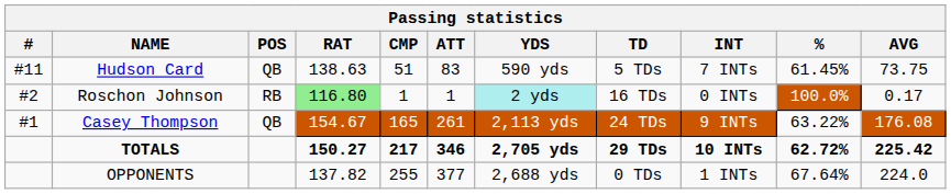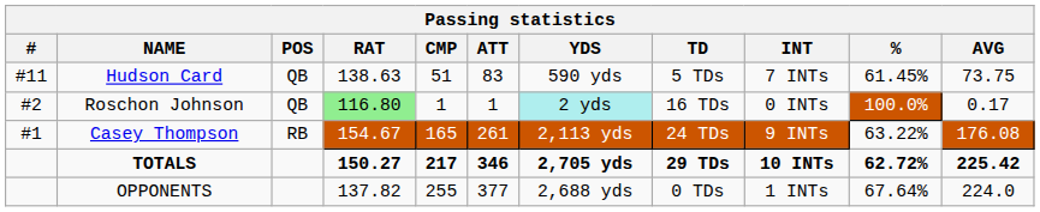 <table style="width:60%; text-align:center;" class="wikitable collapsible collapsed">
 <tr>
 <th colspan="12">Passing statistics</th>
 </tr>
 <tr>
 <th>#</th>
 <th>NAME</th>
 <th>POS</th>
 <th>RAT</th>
 <th>CMP</th>
 <th>ATT</th>
 <th>YDS</th>
 <th>TD</th>
 <th>INT</th>
 <th>%</th>
 <th>AVG</th>
 </tr>
 <tr>
 <td>#11</td>
 <td><a href='#'>Hudson Card</a></td>
 <td>QB</td>
 <td>138.63</td>
 <td>51</td>
 <td>83</td>
 <td>590 yds</td>
 <td>5 TDs</td>
 <td>7 INTs</td>
 <td>61.45%</td>
 <td>73.75</td>
 </tr>
 <tr>
 <td>#2</td>
 <td>Roschon Johnson</td>
-<td>RB</td>
+<td>QB</td>
 <td style="background: lightgreen;">116.80</td>
 <td>1</td>
 <td>1</td>
 <td style="background: paleturquoise;">2 yds</td>
 <td>16 TDs</td>
 <td>0 INTs</td>
 <td style="background:#CC5500; color:#ffffff; border: 1px solid black">100.0%</td>
 <td>0.17</td>
 </tr>
 <tr>
 <td>#1</td>
 <td><a href='#'>Casey Thompson</a></td>
-<td>QB</td>
+<td>RB</td>
 <td style="background:#CC5500; color:#ffffff; border: 1px solid black">154.67</td>
 <td style="background:#CC5500; color:#ffffff; border: 1px solid black">165</td>
 <td style="background:#CC5500; color:#ffffff; border: 1px solid black">261</td>
 <td style="background:#CC5500; color:#ffffff; border: 1px solid black">2,113 yds</td>
 <td style="background:#CC5500; color:#ffffff; border: 1px solid black">24 TDs</td>
 <td style="background:#CC5500; color:#ffffff; border: 1px solid black">9 INTs</td>
 <td>63.22%</td>
 <td style="background:#CC5500; color:#ffffff; border: 1px solid black">176.08</td>
 </tr>
 <tr>
 <td></td>
 <td><strong>TOTALS</strong></td>
 <td></td>
 <td><strong>150.27</strong></td>
 <td><strong>217</strong></td>
 <td><strong>346</strong></td>
 <td><strong>2,705 yds</strong></td>
 <td><strong>29 TDs</strong></td>
 <td><strong>10 INTs</strong></td>
 <td><strong>62.72%</strong></td>
 <td><strong>225.42</strong></td>
 </tr>
 <tr>
 <td></td>
 <td>OPPONENTS</td>
 <td></td>
 <td>137.82</td>
 <td>255</td>
 <td>377</td>
 <td>2,688 yds</td>
 <td>0 TDs</td>
 <td>1 INTs</td>
 <td>67.64%</td>
 <td>224.0</td>
 </tr>
 </table>
